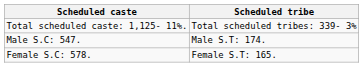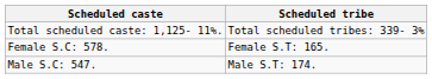 <table class="wikitable">
 <tr>
 <th>Scheduled caste</th>
 <th>Scheduled tribe</th>
 </tr>
 <tr>
 <td>Total scheduled caste: 1,125- 11%.</td>
 <td>Total scheduled tribes: 339- 3%</td>
 </tr>
 <tr>
+<td>Female S.C: 578.</td>
+<td>Female S.T: 165.</td>
+</tr>
+<tr>
 <td>Male S.C: 547.</td>
 <td>Male S.T: 174.</td>
 </tr>
-<tr>
-<td>Female S.C: 578.</td>
-<td>Female S.T: 165.</td>
-</tr>
 </table>
